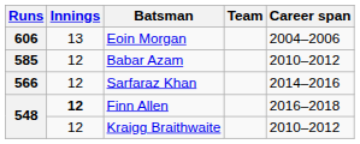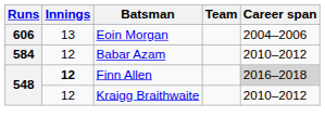 <table class="wikitable">
 <tr>
 <th><a href='#'>Runs</a></th>
 <th><a href='#'>Innings</a></th>
 <th>Batsman</th>
 <th>Team</th>
 <th>Career span</th>
 </tr>
 <tr>
 <th scope="row">606</th>
 <td align="center">13</td>
 <td><a href='#'>Eoin Morgan</a></td>
 <td></td>
 <td>2004–2006</td>
 </tr>
 <tr>
-<th scope="row">585</th>
+<th scope="row">584</th>
 <td align="center">12</td>
 <td><a href='#'>Babar Azam</a></td>
 <td></td>
 <td>2010–2012</td>
 </tr>
 <tr>
-<th scope="row">566</th>
-<td align="center">12</td>
-<td><a href='#'>Sarfaraz Khan</a></td>
-<td></td>
-<td>2014–2016</td>
-</tr>
-<tr>
 <th scope="row" rowspan=2>548</th>
 <td align="center"><strong>12</strong></td>
 <td><a href='#'>Finn Allen</a></td>
 <td></td>
-<td>2016–2018</td>
+<td style="background: lightgrey;">2016–2018</td>
 </tr>
 <tr>
 <td align="center">12</td>
 <td><a href='#'>Kraigg Braithwaite</a></td>
 <td></td>
 <td>2010–2012</td>
 </tr>
 </table>
